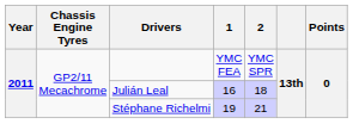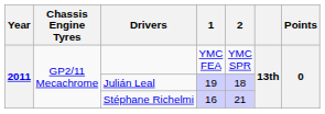 <table class="wikitable" style="text-align:center; font-size:85%;">
 <tr>
 <th>Year</th>
 <th>Chassis<br>Engine<br>Tyres</th>
 <th>Drivers</th>
 <th>1</th>
 <th>2</th>
 <th></th>
 <th>Points</th>
 </tr>
 <tr>
 <th rowspan=3><a href='#'>2011</a></th>
 <td rowspan=3><a href='#'>GP2/11</a><br><a href='#'>Mecachrome</a><br></td>
 <td></td>
 <td><a href='#'>YMC<br>FEA</a></td>
 <td><a href='#'>YMC<br>SPR</a></td>
 <th rowspan=3>13th</th>
 <th rowspan=3>0</th>
 </tr>
 <tr>
 <td align=left> <a href='#'>Julián Leal</a></td>
-<td bgcolor="#CFCFFF">16</td>
+<td bgcolor="#CFCFFF">19</td>
 <td bgcolor="#CFCFFF">18</td>
 </tr>
 <tr>
 <td align=left> <a href='#'>Stéphane Richelmi</a></td>
-<td bgcolor="#CFCFFF">19</td>
+<td bgcolor="#CFCFFF">16</td>
 <td bgcolor="#CFCFFF">21</td>
 </tr>
 </table>
